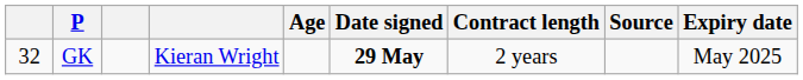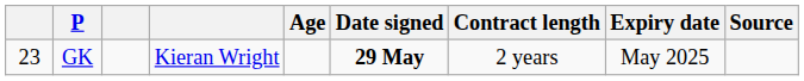 <table class="wikitable sortable" style="text-align: center;">
 <tr>
 <th width=28><br></th>
 <th width=28><a href='#'>P</a><br></th>
 <th width=28><br></th>
 <th><br></th>
 <th>Age</th>
 <th>Date signed</th>
 <th>Contract length</th>
+<th>Expiry date</th>
 <th>Source</th>
-<th>Expiry date</th>
 </tr>
 <tr>
-<td>32</td>
+<td>23</td>
 <td><a href='#'>GK</a></td>
 <td></td>
 <td align=left><a href='#'>Kieran Wright</a></td>
 <td></td>
 <td><strong>29 May</strong></td>
 <td>2 years</td>
+<td>May 2025</td>
 <td></td>
-<td>May 2025</td>
 </tr>
 </table>
